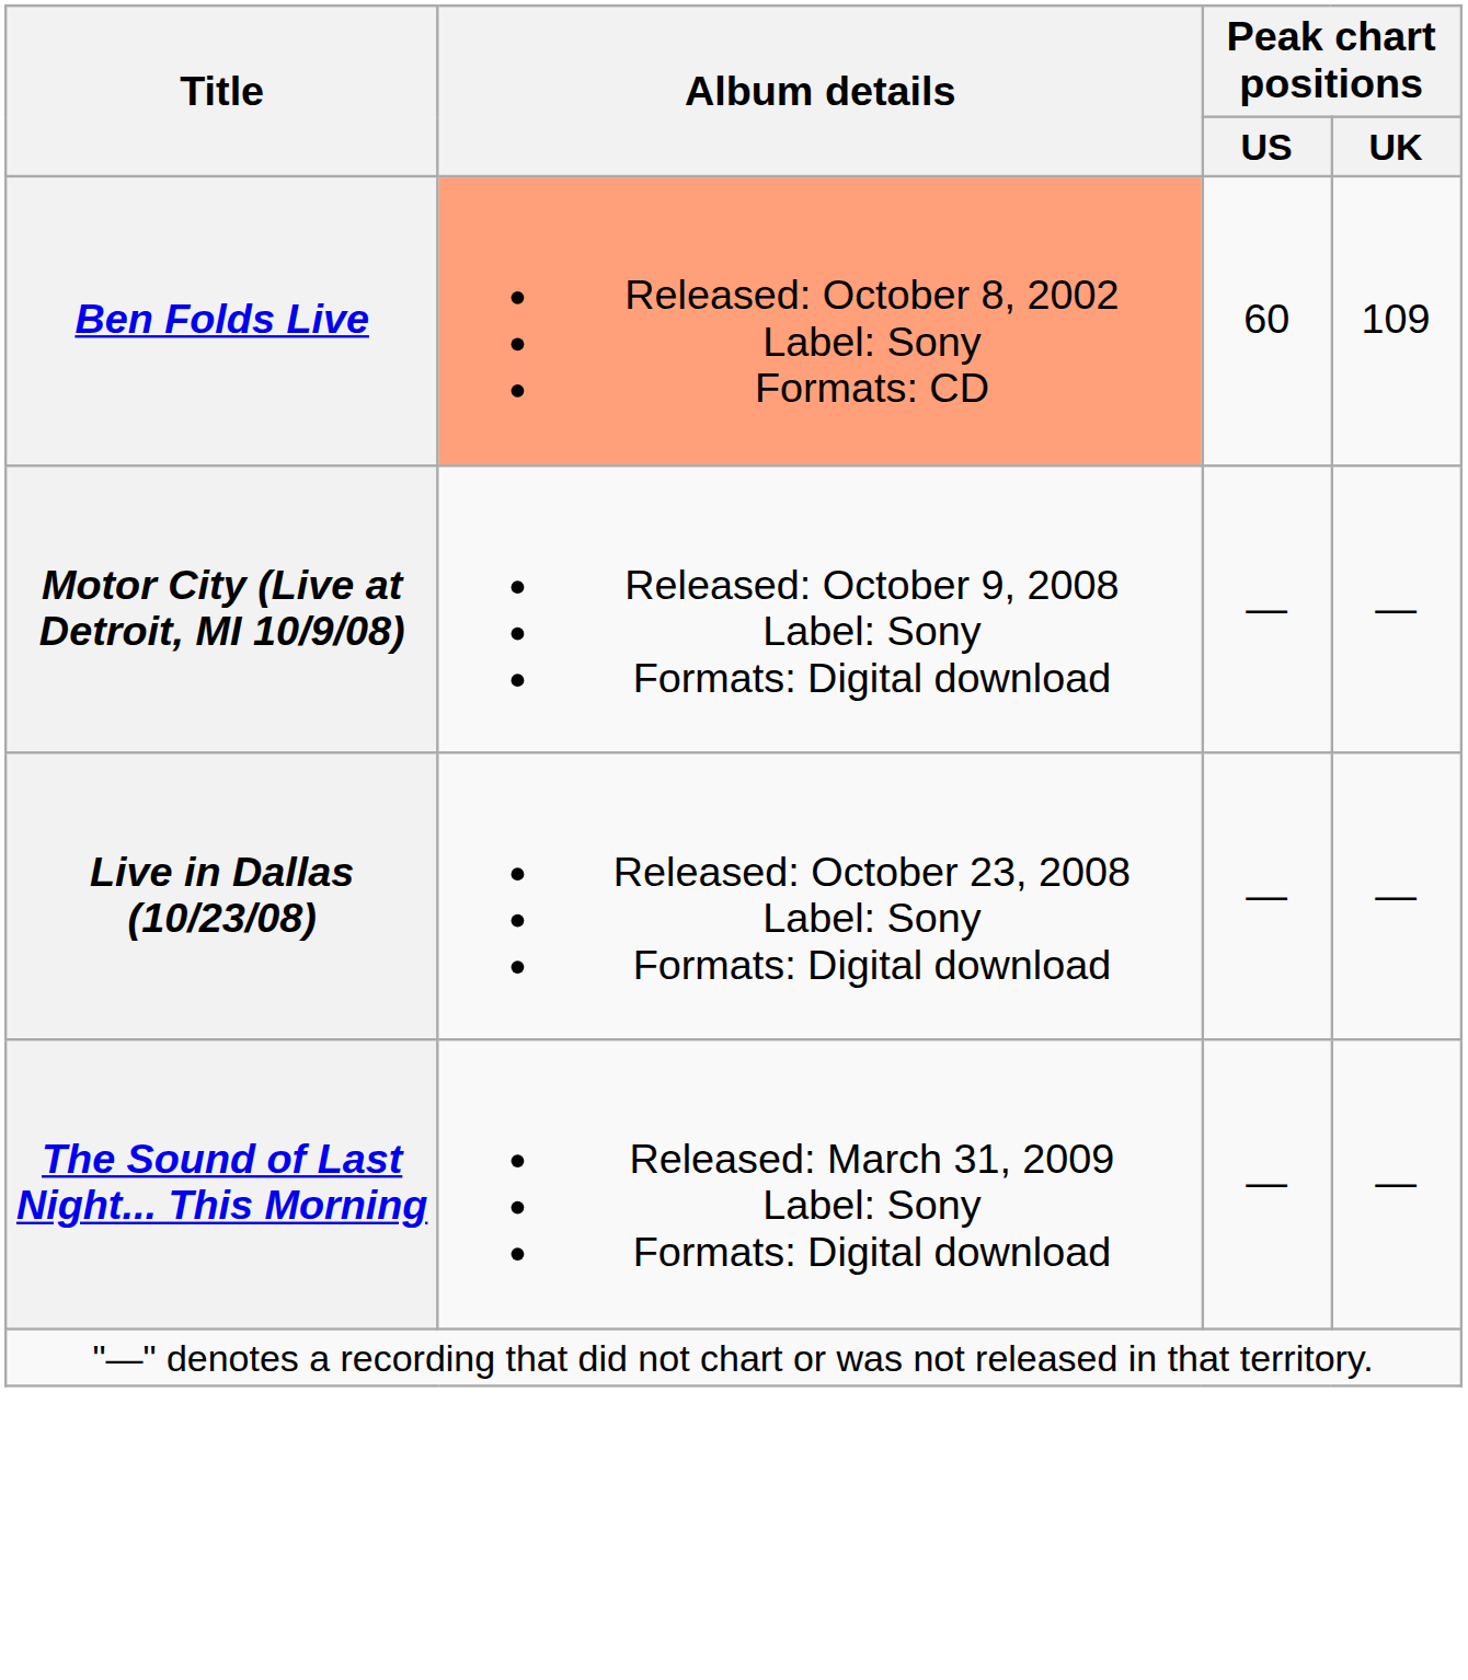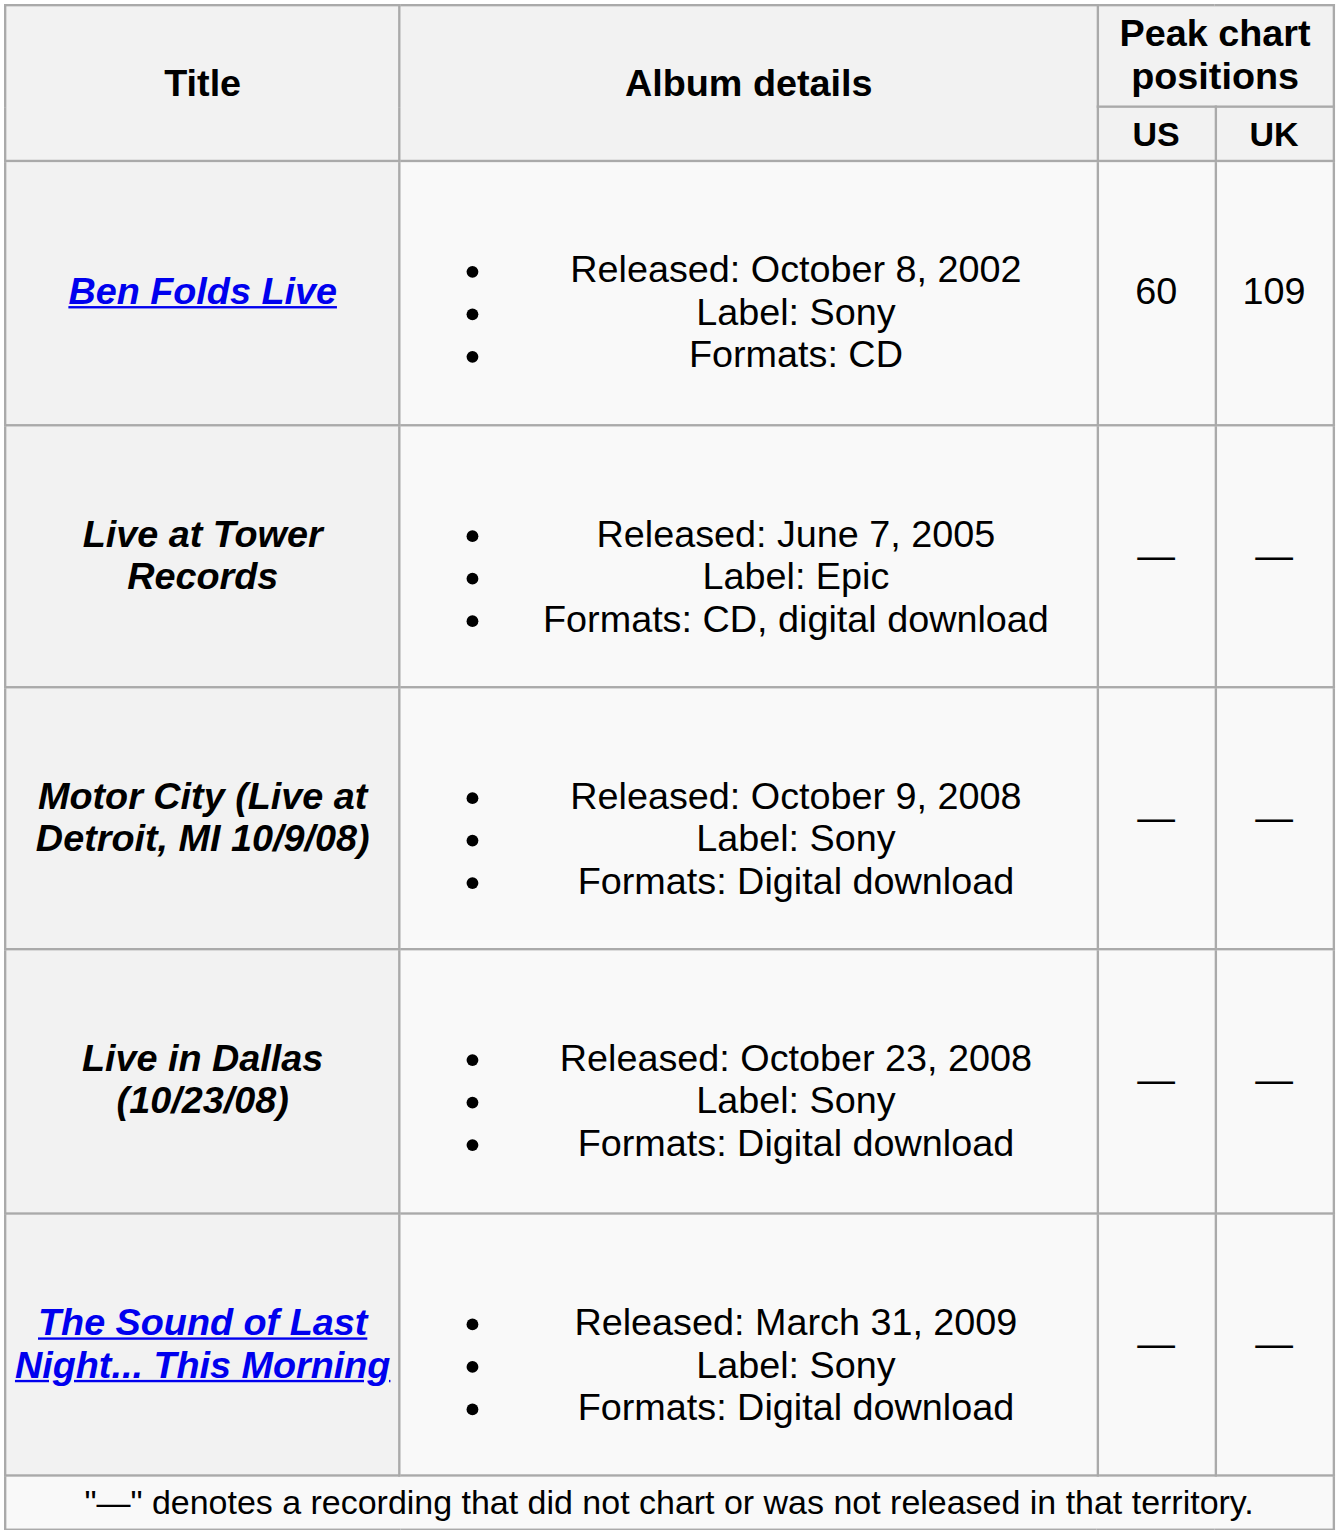 <table class="wikitable plainrowheaders" style="text-align:center;">
 <tr>
 <th scope="col" rowspan="2" style="width:10em;">Title</th>
 <th scope="col" rowspan="2" style="width:18em;">Album details</th>
 <th scope="col" colspan="2">Peak chart positions</th>
 </tr>
 <tr>
 <th scope="col" style="width:3em;font-size:90%;">US<br></th>
 <th scope="col" style="width:3em;font-size:90%;">UK<br></th>
 </tr>
 <tr>
 <th scope="row"><em><a href='#'>Ben Folds Live</a></em></th>
-<td style="background: lightsalmon;"><br><ul><li>Released: October 8, 2002</li><li>Label: Sony</li><li>Formats: CD</li></ul></td>
+<td><br><ul><li>Released: October 8, 2002</li><li>Label: Sony</li><li>Formats: CD</li></ul></td>
 <td>60</td>
 <td>109</td>
+</tr>
+<tr>
+<th scope="row"><em>Live at Tower Records</em></th>
+<td><br><ul><li>Released: June 7, 2005</li><li>Label: Epic</li><li>Formats: CD, digital download</li></ul></td>
+<td>—</td>
+<td>—</td>
 </tr>
 <tr>
 <th scope="row"><em>Motor City (Live at Detroit, MI 10/9/08)</em></th>
 <td><br><ul><li>Released: October 9, 2008</li><li>Label: Sony</li><li>Formats: Digital download</li></ul></td>
 <td>—</td>
 <td>—</td>
 </tr>
 <tr>
 <th scope="row"><em>Live in Dallas (10/23/08)</em></th>
 <td><br><ul><li>Released: October 23, 2008</li><li>Label: Sony</li><li>Formats: Digital download</li></ul></td>
 <td>—</td>
 <td>—</td>
 </tr>
 <tr>
 <th scope="row"><em><a href='#'>The Sound of Last Night... This Morning</a></em></th>
 <td><br><ul><li>Released: March 31, 2009</li><li>Label: Sony</li><li>Formats: Digital download</li></ul></td>
 <td>—</td>
 <td>—</td>
 </tr>
 <tr>
 <td colspan="4" style="font-size:90%">"—" denotes a recording that did not chart or was not released in that territory.</td>
 </tr>
 </table>
